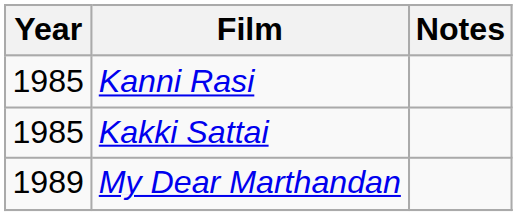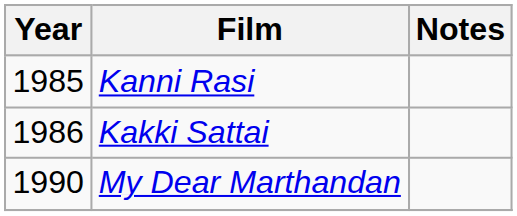 <table class="wikitable">
 <tr style="background:#cccccf; text-align:center;">
 <th>Year</th>
 <th>Film</th>
 <th>Notes</th>
 </tr>
 <tr>
 <td>1985</td>
 <td><em><a href='#'>Kanni Rasi</a></em></td>
 <td></td>
 </tr>
 <tr>
-<td>1985</td>
+<td>1986</td>
 <td><em><a href='#'>Kakki Sattai</a></em></td>
 <td></td>
 </tr>
 <tr>
-<td>1989</td>
+<td>1990</td>
 <td><em><a href='#'>My Dear Marthandan</a></em></td>
 <td></td>
 </tr>
 <tr>
 </tr>
 </table>
